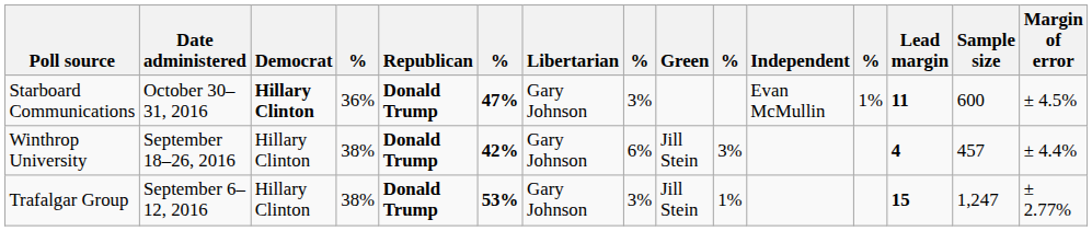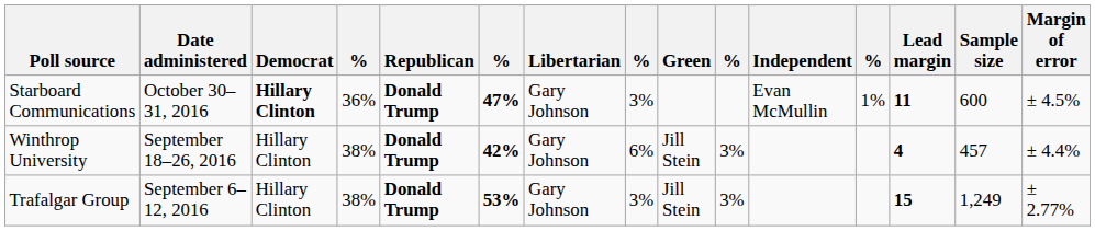 <table class="wikitable">
 <tr valign=bottom>
 <th>Poll source</th>
 <th>Date administered</th>
 <th>Democrat</th>
 <th>%</th>
 <th>Republican</th>
 <th>%</th>
 <th>Libertarian</th>
 <th>%</th>
 <th>Green</th>
 <th>%</th>
 <th>Independent</th>
 <th>%</th>
 <th>Lead margin</th>
 <th>Sample size</th>
 <th>Margin of error</th>
 </tr>
 <tr>
 <td>Starboard Communications</td>
 <td>October 30–31, 2016</td>
 <td><strong>Hillary Clinton</strong></td>
 <td>36%</td>
 <td><strong>Donald Trump</strong></td>
 <td><strong>47%</strong></td>
 <td>Gary Johnson</td>
 <td>3%</td>
 <td></td>
 <td></td>
 <td>Evan McMullin</td>
 <td>1%</td>
 <td><strong>11</strong></td>
 <td>600</td>
 <td>± 4.5%</td>
 </tr>
 <tr>
 <td>Winthrop University</td>
 <td>September 18–26, 2016</td>
 <td>Hillary Clinton</td>
 <td>38%</td>
 <td><strong>Donald Trump</strong></td>
 <td><strong>42%</strong></td>
 <td>Gary Johnson</td>
 <td>6%</td>
 <td>Jill Stein</td>
 <td>3%</td>
 <td></td>
 <td></td>
 <td><strong>4</strong></td>
 <td>457</td>
 <td>± 4.4%</td>
 </tr>
 <tr>
 <td>Trafalgar Group</td>
 <td>September 6–12, 2016</td>
 <td>Hillary Clinton</td>
 <td>38%</td>
 <td><strong>Donald Trump</strong></td>
 <td><strong>53%</strong></td>
 <td>Gary Johnson</td>
 <td>3%</td>
 <td>Jill Stein</td>
-<td>1%</td>
+<td>3%</td>
 <td></td>
 <td></td>
 <td><strong>15</strong></td>
-<td>1,247</td>
+<td>1,249</td>
 <td>± 2.77%</td>
 </tr>
 </table>
